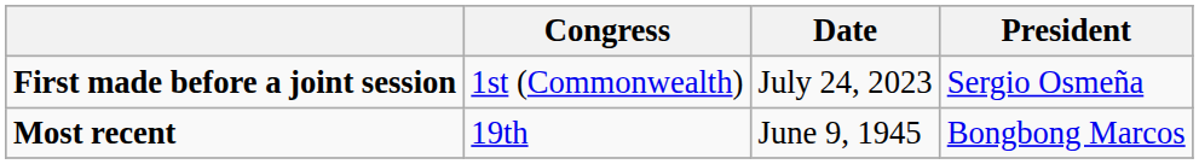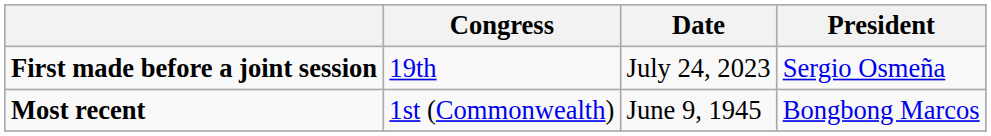 <table class="wikitable">
 <tr>
 <th></th>
 <th>Congress</th>
 <th>Date</th>
 <th>President</th>
 </tr>
 <tr>
 <td><strong>First made before a joint session</strong></td>
-<td><a href='#'>1st</a> (<a href='#'>Commonwealth</a>)</td>
+<td><a href='#'>19th</a></td>
 <td>July 24, 2023</td>
 <td><a href='#'>Sergio Osmeña</a></td>
 </tr>
 <tr>
 <td><strong>Most recent</strong></td>
-<td><a href='#'>19th</a></td>
+<td><a href='#'>1st</a> (<a href='#'>Commonwealth</a>)</td>
 <td>June 9, 1945</td>
 <td><a href='#'>Bongbong Marcos</a></td>
 </tr>
 </table>
